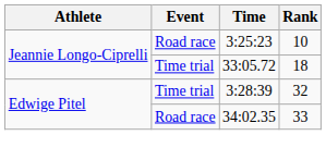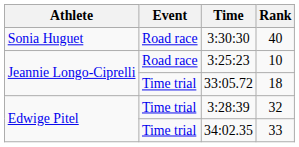 <table class=wikitable style="font-size:90%">
 <tr>
 <th>Athlete</th>
 <th>Event</th>
 <th>Time</th>
 <th>Rank</th>
+</tr>
+<tr align=center>
+<td align=left><a href='#'>Sonia Huguet</a></td>
+<td align=left><a href='#'>Road race</a></td>
+<td>3:30:30</td>
+<td>40</td>
 </tr>
 <tr align=center>
 <td align=left rowspan=2><a href='#'>Jeannie Longo-Ciprelli</a></td>
 <td align=left><a href='#'>Road race</a></td>
 <td>3:25:23</td>
 <td>10</td>
 </tr>
 <tr align=center>
 <td align=left><a href='#'>Time trial</a></td>
 <td>33:05.72</td>
 <td>18</td>
 </tr>
 <tr align=center>
 <td align=left rowspan=2><a href='#'>Edwige Pitel</a></td>
 <td align=left><a href='#'>Time trial</a></td>
 <td>3:28:39</td>
 <td>32</td>
 </tr>
 <tr align=center>
-<td align=left><a href='#'>Road race</a></td>
+<td align=left><a href='#'>Time trial</a></td>
 <td>34:02.35</td>
 <td>33</td>
 </tr>
 </table>
